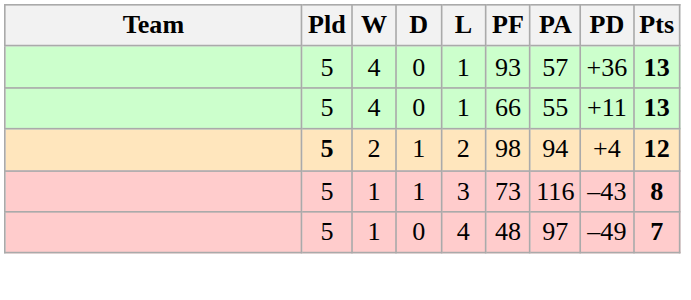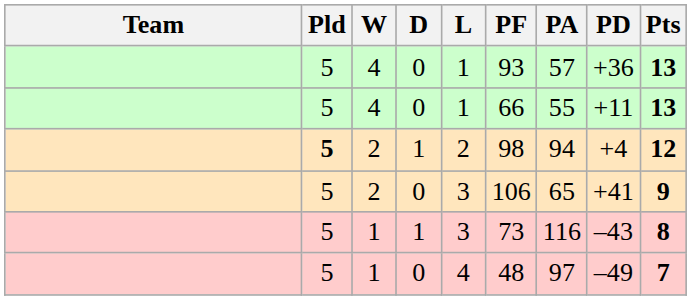 <table class="wikitable" style="text-align:center;">
 <tr>
 <th width=175>Team</th>
 <th width=20 abbr="Played">Pld</th>
 <th width=20 abbr="Won">W</th>
 <th width=20 abbr="Drawn">D</th>
 <th width=20 abbr="Lost">L</th>
 <th width=20 abbr="Points for">PF</th>
 <th width=20 abbr="Points against">PA</th>
 <th width=25 abbr="Points difference">PD</th>
 <th width=20 abbr="Points">Pts</th>
 </tr>
 <tr style="background:#ccffcc">
 <td align=left></td>
 <td>5</td>
 <td>4</td>
 <td>0</td>
 <td>1</td>
 <td>93</td>
 <td>57</td>
 <td>+36</td>
 <td><strong>13</strong></td>
 </tr>
 <tr style="background:#ccffcc">
 <td align=left></td>
 <td>5</td>
 <td>4</td>
 <td>0</td>
 <td>1</td>
 <td>66</td>
 <td>55</td>
 <td>+11</td>
 <td><strong>13</strong></td>
 </tr>
 <tr style="background:#ffe6bd">
 <td align=left></td>
 <td><strong>5</strong></td>
 <td>2</td>
 <td>1</td>
 <td>2</td>
 <td>98</td>
 <td>94</td>
 <td>+4</td>
 <td><strong>12</strong></td>
 </tr>
+<tr style="background:#ffe6bd">
+<td align=left></td>
+<td>5</td>
+<td>2</td>
+<td>0</td>
+<td>3</td>
+<td>106</td>
+<td>65</td>
+<td>+41</td>
+<td><strong>9</strong></td>
+</tr>
 <tr style="background:#fcc">
 <td align=left></td>
 <td>5</td>
 <td>1</td>
 <td>1</td>
 <td>3</td>
 <td>73</td>
 <td>116</td>
 <td>–43</td>
 <td><strong>8</strong></td>
 </tr>
 <tr style="background:#fcc">
 <td align=left></td>
 <td>5</td>
 <td>1</td>
 <td>0</td>
 <td>4</td>
 <td>48</td>
 <td>97</td>
 <td>–49</td>
 <td><strong>7</strong></td>
 </tr>
 </table>
